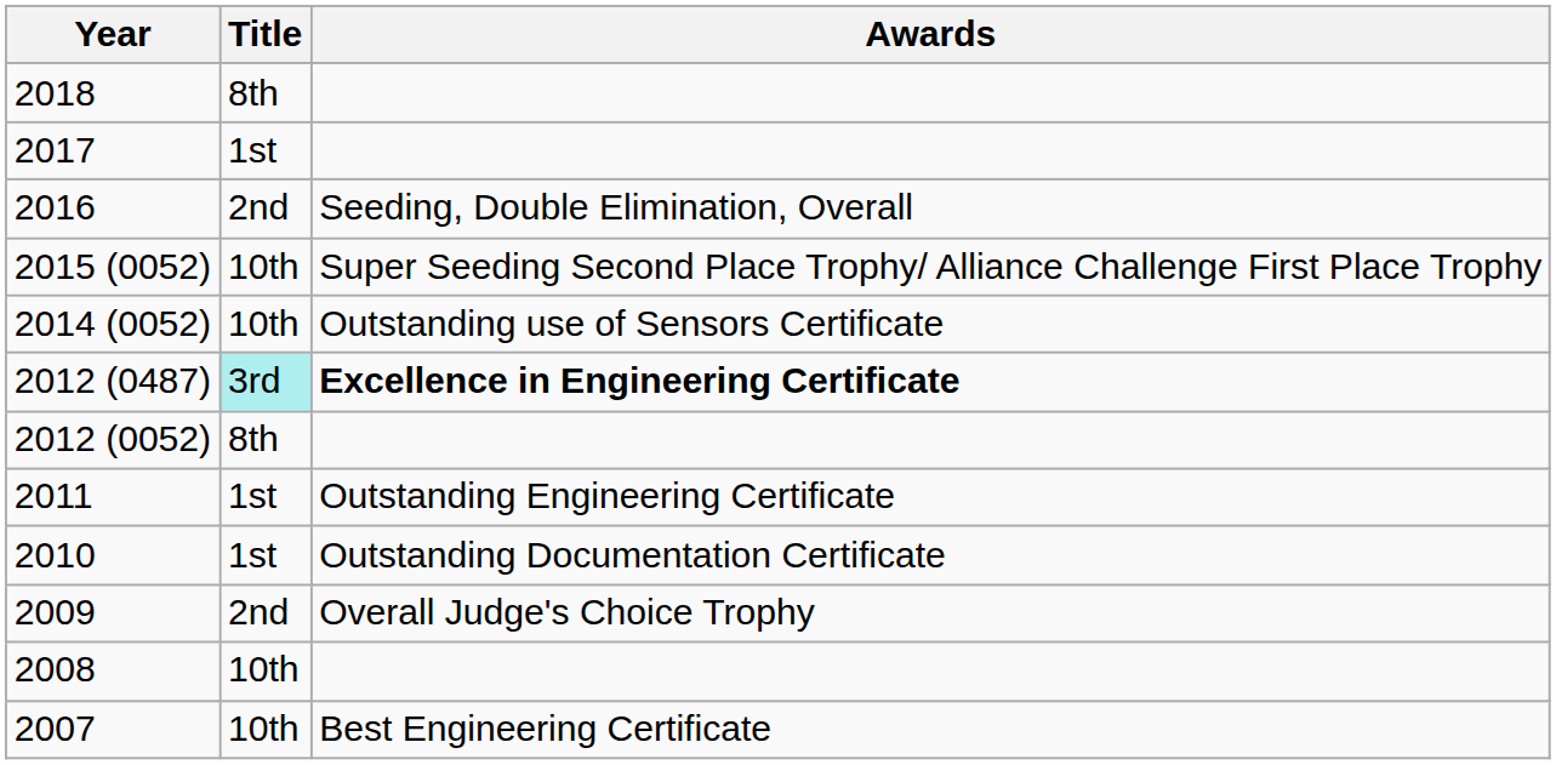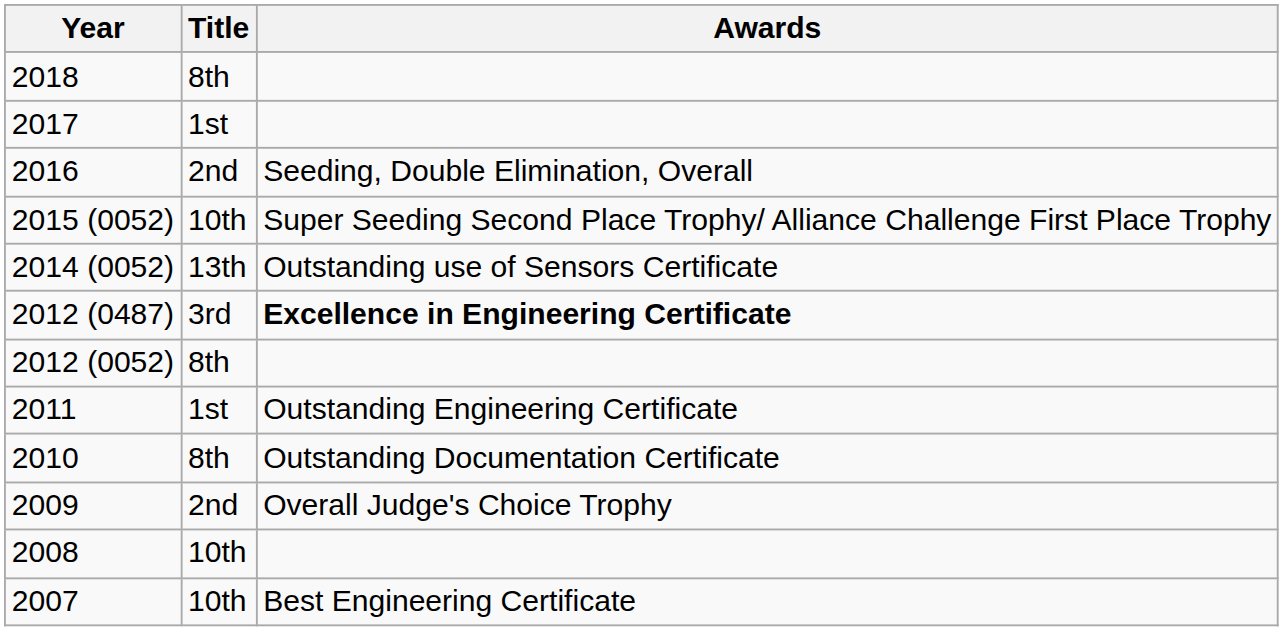 <table class= "wikitable">
 <tr>
 <th>Year</th>
 <th>Title</th>
 <th>Awards</th>
 </tr>
 <tr>
 <td>2018</td>
 <td>8th</td>
 <td></td>
 </tr>
 <tr>
 <td>2017</td>
 <td>1st</td>
 <td></td>
 </tr>
 <tr>
 <td>2016</td>
 <td>2nd</td>
 <td>Seeding, Double Elimination, Overall</td>
 </tr>
 <tr>
 <td>2015 (0052)</td>
 <td>10th</td>
 <td>Super Seeding Second Place Trophy/ Alliance Challenge First Place Trophy</td>
 </tr>
 <tr>
 <td>2014 (0052)</td>
-<td>10th</td>
+<td>13th</td>
 <td>Outstanding use of Sensors Certificate</td>
 </tr>
 <tr>
 <td>2012 (0487)</td>
-<td style="background: paleturquoise;">3rd</td>
+<td>3rd</td>
 <td><strong>Excellence in Engineering Certificate</strong></td>
 </tr>
 <tr>
 <td>2012 (0052)</td>
 <td>8th</td>
 <td></td>
 </tr>
 <tr>
 <td>2011</td>
 <td>1st</td>
 <td>Outstanding Engineering Certificate</td>
 </tr>
 <tr>
 <td>2010</td>
-<td>1st</td>
+<td>8th</td>
 <td>Outstanding Documentation Certificate</td>
 </tr>
 <tr>
 <td>2009</td>
 <td>2nd</td>
 <td>Overall Judge's Choice Trophy</td>
 </tr>
 <tr>
 <td>2008</td>
 <td>10th</td>
 <td></td>
 </tr>
 <tr>
 <td>2007</td>
 <td>10th</td>
 <td>Best Engineering Certificate</td>
 </tr>
 </table>
